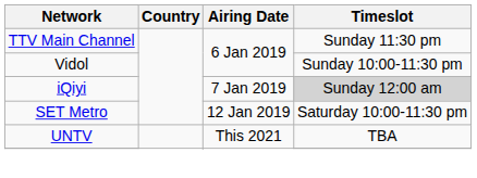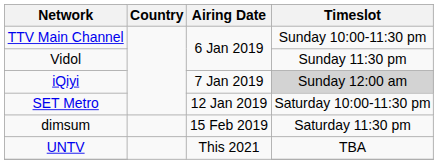 <table class="wikitable" style="text-align:center;">
 <tr>
 <th>Network</th>
 <th>Country</th>
 <th>Airing Date</th>
 <th>Timeslot</th>
 </tr>
 <tr>
 <td><a href='#'>TTV Main Channel</a></td>
 <td rowspan=4></td>
 <td rowspan=2>6 Jan 2019</td>
-<td>Sunday 11:30 pm</td>
+<td>Sunday 10:00-11:30 pm</td>
 </tr>
 <tr>
 <td>Vidol</td>
-<td>Sunday 10:00-11:30 pm</td>
+<td>Sunday 11:30 pm</td>
 </tr>
 <tr>
 <td><a href='#'>iQiyi</a></td>
 <td>7 Jan 2019</td>
 <td style="background: lightgrey;">Sunday 12:00 am</td>
 </tr>
 <tr>
 <td><a href='#'>SET Metro</a></td>
 <td>12 Jan 2019</td>
 <td>Saturday 10:00-11:30 pm</td>
 </tr>
 <tr>
+<td>dimsum</td>
+<td><br></td>
+<td>15 Feb 2019</td>
+<td>Saturday 11:30 pm</td>
+</tr>
+<tr>
 <td><a href='#'>UNTV</a></td>
 <td rowspan=4></td>
 <td rowspan=2>This 2021</td>
 <td>TBA</td>
 </tr>
 <tr>
 </tr>
 </table>
